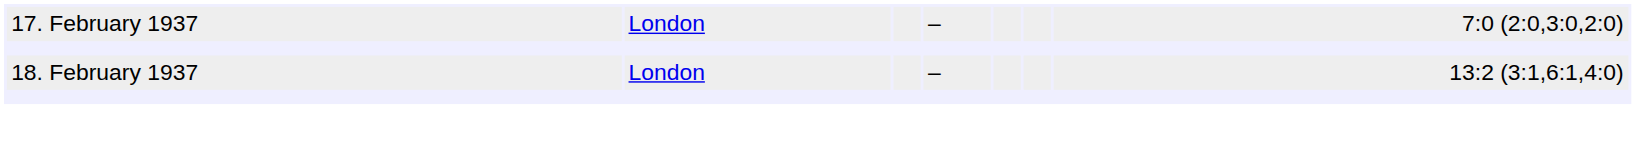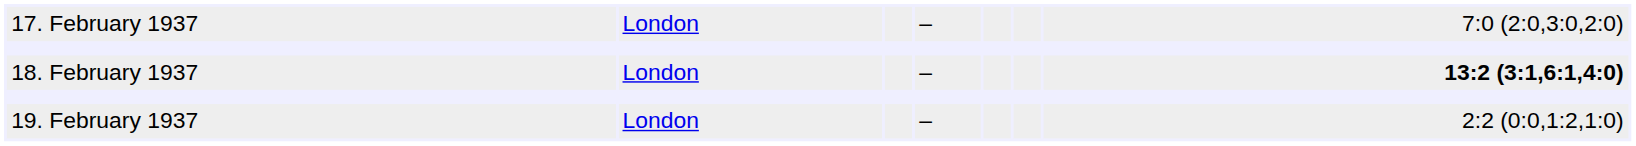 <table cellspacing="2" border="0" cellpadding="3" bgcolor="#EFEFFF" width="90%">
 <tr>
 <td bgcolor="#EEEEEE">17. February 1937</td>
 <td bgcolor="#EEEEEE"><a href='#'>London</a></td>
 <td bgcolor="#EEEEEE"></td>
 <td bgcolor="#EEEEEE">–</td>
 <td bgcolor="#EEEEEE"></td>
 <td bgcolor="#EEEEEE"></td>
 <td bgcolor="#EEEEEE" align="right">7:0 (2:0,3:0,2:0)</td>
 </tr>
 <tr>
 <td></td>
 </tr>
 <tr>
 <td bgcolor="#EEEEEE">18. February 1937</td>
 <td bgcolor="#EEEEEE"><a href='#'>London</a></td>
 <td bgcolor="#EEEEEE"></td>
 <td bgcolor="#EEEEEE">–</td>
 <td bgcolor="#EEEEEE"></td>
 <td bgcolor="#EEEEEE"></td>
-<td bgcolor="#EEEEEE" align="right">13:2 (3:1,6:1,4:0)</td>
+<td bgcolor="#EEEEEE" align="right"><strong>13:2 (3:1,6:1,4:0)</strong></td>
 </tr>
 <tr>
 <td></td>
 </tr>
+<tr>
+<td bgcolor="#EEEEEE">19. February 1937</td>
+<td bgcolor="#EEEEEE"><a href='#'>London</a></td>
+<td bgcolor="#EEEEEE"></td>
+<td bgcolor="#EEEEEE">–</td>
+<td bgcolor="#EEEEEE"></td>
+<td bgcolor="#EEEEEE"></td>
+<td bgcolor="#EEEEEE" align="right">2:2 (0:0,1:2,1:0)</td>
+</tr>
 </table>
